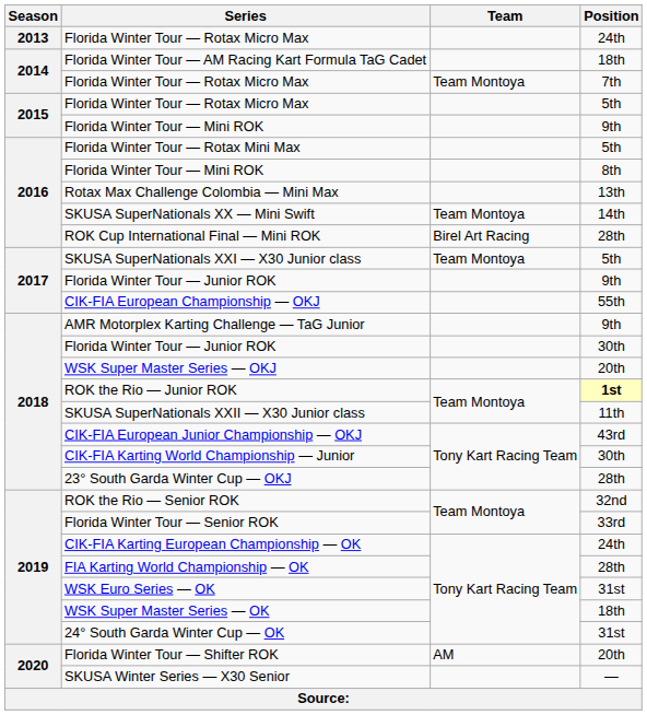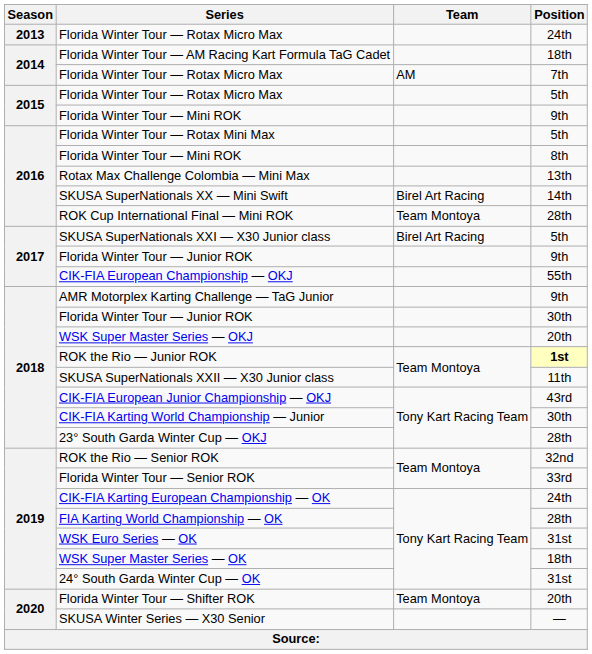 <table class="wikitable" style="font-size: 85%; text-align:center">
 <tr>
 <th>Season</th>
 <th>Series</th>
 <th>Team</th>
 <th>Position</th>
 </tr>
 <tr>
 <th>2013</th>
 <td align="left">Florida Winter Tour — Rotax Micro Max</td>
 <td align="left"></td>
 <td>24th</td>
 </tr>
 <tr>
 <th rowspan="2">2014</th>
 <td align="left">Florida Winter Tour — AM Racing Kart Formula TaG Cadet</td>
 <td align="left"></td>
 <td>18th</td>
 </tr>
 <tr>
 <td align="left">Florida Winter Tour — Rotax Micro Max</td>
-<td align="left">Team Montoya</td>
+<td align="left">AM</td>
 <td>7th</td>
 </tr>
 <tr>
 <th rowspan="2">2015</th>
 <td align="left">Florida Winter Tour — Rotax Micro Max</td>
 <td align="left"></td>
 <td>5th</td>
 </tr>
 <tr>
 <td align="left">Florida Winter Tour — Mini ROK</td>
 <td align="left"></td>
 <td>9th</td>
 </tr>
 <tr>
 <th rowspan="5">2016</th>
 <td align="left">Florida Winter Tour — Rotax Mini Max</td>
 <td align="left"></td>
 <td>5th</td>
 </tr>
 <tr>
 <td align="left">Florida Winter Tour — Mini ROK</td>
 <td align="left"></td>
 <td>8th</td>
 </tr>
 <tr>
 <td align="left">Rotax Max Challenge Colombia — Mini Max</td>
 <td align="left"></td>
 <td>13th</td>
 </tr>
 <tr>
 <td align="left">SKUSA SuperNationals XX — Mini Swift</td>
-<td align="left">Team Montoya</td>
+<td align="left">Birel Art Racing</td>
 <td>14th</td>
 </tr>
 <tr>
 <td align="left">ROK Cup International Final — Mini ROK</td>
-<td align="left">Birel Art Racing</td>
+<td align="left">Team Montoya</td>
 <td>28th</td>
 </tr>
 <tr>
 <th rowspan="3">2017</th>
 <td align="left">SKUSA SuperNationals XXI — X30 Junior class</td>
-<td align="left">Team Montoya</td>
+<td align="left">Birel Art Racing</td>
 <td>5th</td>
 </tr>
 <tr>
 <td align="left">Florida Winter Tour — Junior ROK</td>
 <td align="left"></td>
 <td>9th</td>
 </tr>
 <tr>
 <td align="left"><a href='#'>CIK-FIA European Championship</a> — <a href='#'>OKJ</a></td>
 <td align="left"></td>
 <td>55th</td>
 </tr>
 <tr>
 <th rowspan="8">2018</th>
 <td align="left">AMR Motorplex Karting Challenge — TaG Junior</td>
 <td align="left"></td>
 <td>9th</td>
 </tr>
 <tr>
 <td align="left">Florida Winter Tour — Junior ROK</td>
 <td align="left"></td>
 <td>30th</td>
 </tr>
 <tr>
 <td align="left"><a href='#'>WSK Super Master Series</a> — <a href='#'>OKJ</a></td>
 <td align="left"></td>
 <td>20th</td>
 </tr>
 <tr>
 <td align="left">ROK the Rio — Junior ROK</td>
 <td rowspan="2"  align="left">Team Montoya</td>
 <td style="background:#FFFFBF;"><strong>1st</strong></td>
 </tr>
 <tr>
 <td align="left">SKUSA SuperNationals XXII — X30 Junior class</td>
 <td>11th</td>
 </tr>
 <tr>
 <td align="left"><a href='#'>CIK-FIA European Junior Championship</a> — <a href='#'>OKJ</a></td>
 <td rowspan="3"  align="left">Tony Kart Racing Team</td>
 <td>43rd</td>
 </tr>
 <tr>
 <td align="left"><a href='#'>CIK-FIA Karting World Championship</a> — Junior</td>
 <td>30th</td>
 </tr>
 <tr>
 <td align="left">23° South Garda Winter Cup — <a href='#'>OKJ</a></td>
 <td>28th</td>
 </tr>
 <tr>
 <th rowspan="7">2019</th>
 <td align="left">ROK the Rio — Senior ROK</td>
 <td rowspan="2"  align="left">Team Montoya</td>
 <td>32nd</td>
 </tr>
 <tr>
 <td align="left">Florida Winter Tour — Senior ROK</td>
 <td>33rd</td>
 </tr>
 <tr>
 <td align="left"><a href='#'>CIK-FIA Karting European Championship</a> — <a href='#'>OK</a></td>
 <td rowspan="5"  align="left">Tony Kart Racing Team</td>
 <td>24th</td>
 </tr>
 <tr>
 <td align="left"><a href='#'>FIA Karting World Championship</a> — <a href='#'>OK</a></td>
 <td>28th</td>
 </tr>
 <tr>
 <td align="left"><a href='#'>WSK Euro Series</a> — <a href='#'>OK</a></td>
 <td>31st</td>
 </tr>
 <tr>
 <td align="left"><a href='#'>WSK Super Master Series</a> — <a href='#'>OK</a></td>
 <td>18th</td>
 </tr>
 <tr>
 <td align="left">24° South Garda Winter Cup — <a href='#'>OK</a></td>
 <td>31st</td>
 </tr>
 <tr>
 <th rowspan="2">2020</th>
 <td align="left">Florida Winter Tour — Shifter ROK</td>
-<td align="left">AM</td>
+<td align="left">Team Montoya</td>
 <td>20th</td>
 </tr>
 <tr>
 <td align="left">SKUSA Winter Series — X30 Senior</td>
 <td align="left"></td>
 <td>—</td>
 </tr>
 <tr>
 <th colspan="4">Source:</th>
 </tr>
 </table>
